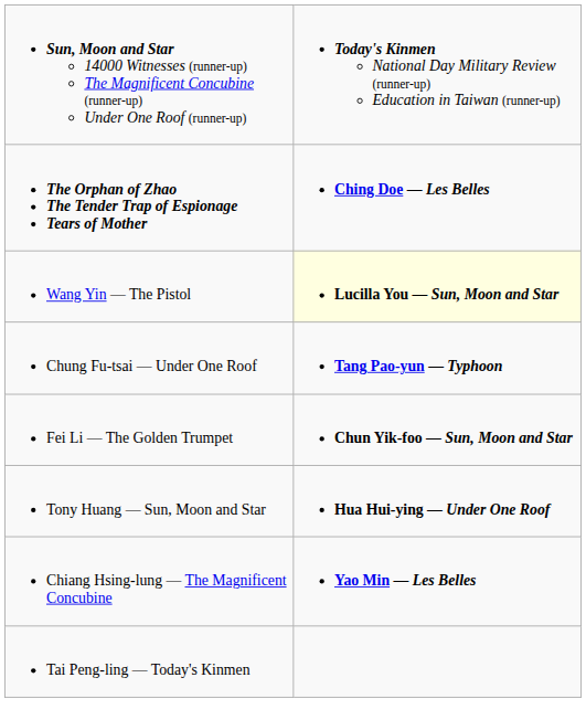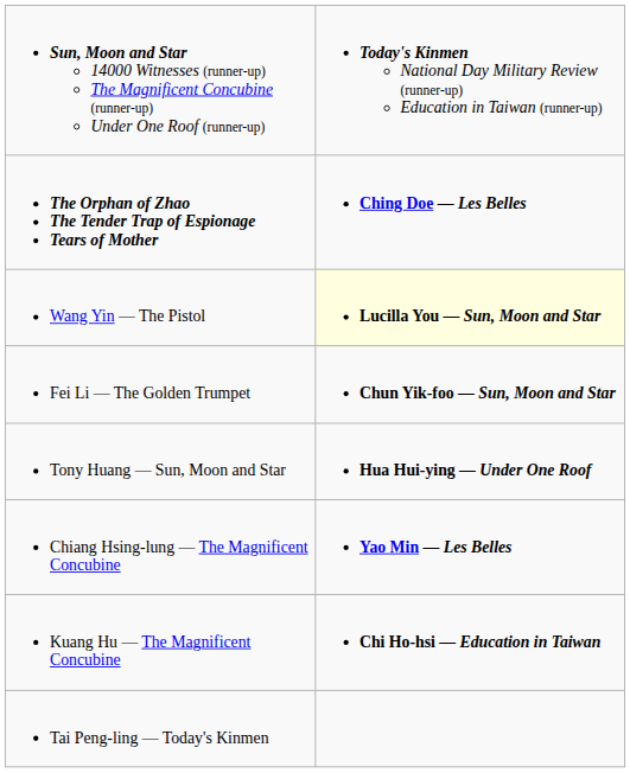 <table class=wikitable>
 <tr>
 <td valign="top" width="50%"><br><ul><li><strong><em>Sun, Moon and Star</em></strong><ul><li><em>14000 Witnesses</em> <small>(runner-up)</small></li><li><em><a href='#'>The Magnificent Concubine</a></em> <small>(runner-up)</small></li><li><em>Under One Roof</em> <small>(runner-up)</small></li></ul></li></ul></td>
 <td valign="top" width="50%"><br><ul><li><strong><em>Today's Kinmen</em></strong><ul><li><em>National Day Military Review</em> <small>(runner-up)</small></li><li><em>Education in Taiwan</em> <small>(runner-up)</small></li></ul></li></ul></td>
 </tr>
 <tr>
 <td valign="top" width="50%"><br><ul><li><strong><em>The Orphan of Zhao</em></strong></li><li><strong><em>The Tender Trap of Espionage</em></strong></li><li><strong><em>Tears of Mother</em></strong></li></ul></td>
 <td valign="top" width="50%"><br><ul><li><strong><a href='#'>Ching Doe</a> — <em>Les Belles<strong><em></li></ul></td>
 </tr>
 <tr>
 <td valign="top" width="50%"><br><ul><li></strong><a href='#'>Wang Yin</a> — </em>The Pistol</em></strong></li></ul></td>
 <td valign="top" width="50%" style="background: lightyellow;"><br><ul><li><strong>Lucilla You — <em>Sun, Moon and Star<strong><em></li></ul></td>
 </tr>
 <tr>
-<td valign="top" width="50%"><br><ul><li></strong>Chung Fu-tsai — </em>Under One Roof</em></strong></li></ul></td>
-<td valign="top" width="50%"><br><ul><li><strong><a href='#'>Tang Pao-yun</a> — <em>Typhoon<strong><em></li></ul></td>
-</tr>
-<tr>
 <td valign="top" width="50%"><br><ul><li></strong>Fei Li — </em>The Golden Trumpet</em></strong></li></ul></td>
 <td valign="top" width="50%"><br><ul><li><strong>Chun Yik-foo — <em>Sun, Moon and Star<strong><em></li></ul></td>
 </tr>
 <tr>
 <td valign="top" width="50%"><br><ul><li></strong>Tony Huang — </em>Sun, Moon and Star</em></strong></li></ul></td>
 <td valign="top" width="50%"><br><ul><li><strong>Hua Hui-ying — <em>Under One Roof<strong><em></li></ul></td>
 </tr>
 <tr>
 <td valign="top" width="50%"><br><ul><li></strong>Chiang Hsing-lung — </em><a href='#'>The Magnificent Concubine</a></em></strong></li></ul></td>
 <td valign="top" width="50%"><br><ul><li><strong><a href='#'>Yao Min</a> — <em>Les Belles<strong><em></li></ul></td>
 </tr>
 <tr>
+<td valign="top" width="50%"><br><ul><li></strong>Kuang Hu — </em><a href='#'>The Magnificent Concubine</a></em></strong></li></ul></td>
+<td valign="top" width="50%"><br><ul><li><strong>Chi Ho-hsi — <em>Education in Taiwan<strong><em></li></ul></td>
+</tr>
+<tr>
 <td valign="top" width="50%"><br><ul><li></strong>Tai Peng-ling — </em>Today's Kinmen</em></strong></li></ul></td>
 </tr>
 </table>
